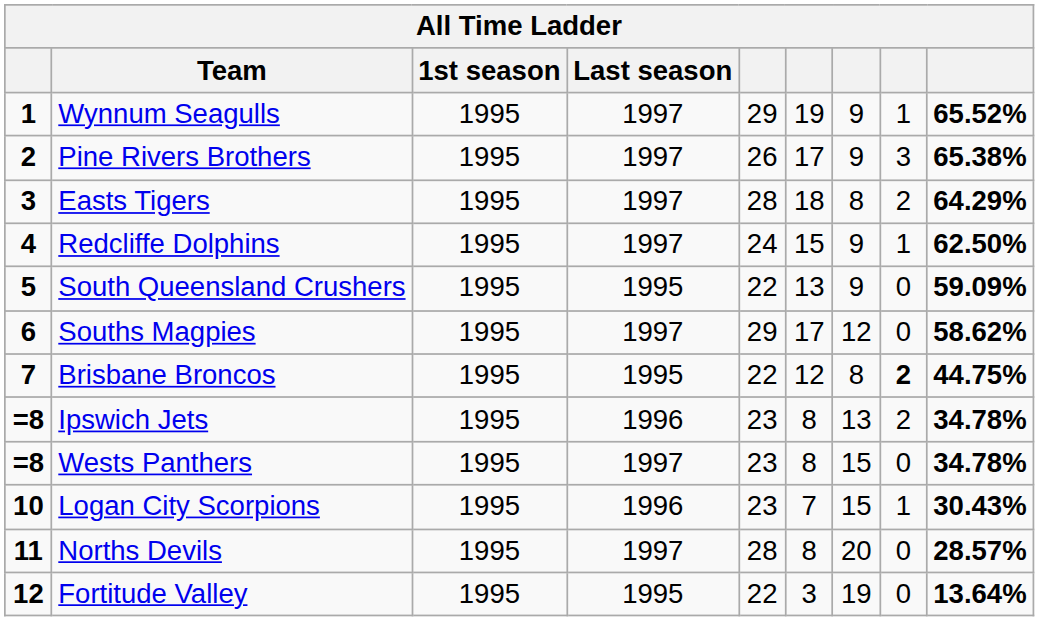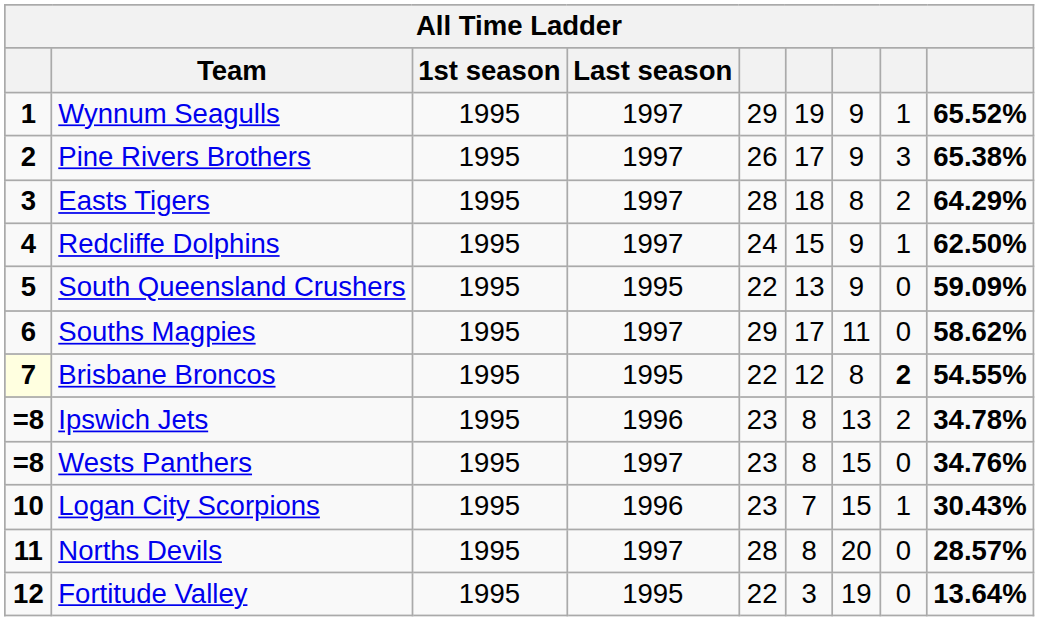 <table class="wikitable sortable" style="text-align:center;">
 <tr>
 <th colspan="9">All Time Ladder</th>
 </tr>
 <tr>
 <th width="20"></th>
 <th>Team</th>
 <th>1st season</th>
 <th>Last season</th>
 <th width="20"></th>
 <th width="20"></th>
 <th width="20"></th>
 <th width="20"></th>
 <th width="20"></th>
 </tr>
 <tr style="background:">
 <td><strong>1</strong></td>
 <td style="text-align:left;"> <a href='#'>Wynnum Seagulls</a></td>
 <td>1995</td>
 <td>1997</td>
 <td>29</td>
 <td>19</td>
 <td>9</td>
 <td>1</td>
 <td><strong>65.52%</strong></td>
 </tr>
 <tr style="background:">
 <td><strong>2</strong></td>
 <td style="text-align:left;"> <a href='#'>Pine Rivers Brothers</a></td>
 <td>1995</td>
 <td>1997</td>
 <td>26</td>
 <td>17</td>
 <td>9</td>
 <td>3</td>
 <td><strong>65.38%</strong></td>
 </tr>
 <tr style="background:">
 <td><strong>3</strong></td>
 <td style="text-align:left;"> <a href='#'>Easts Tigers</a></td>
 <td>1995</td>
 <td>1997</td>
 <td>28</td>
 <td>18</td>
 <td>8</td>
 <td>2</td>
 <td><strong>64.29%</strong></td>
 </tr>
 <tr style="background:">
 <td><strong>4</strong></td>
 <td style="text-align:left;"> <a href='#'>Redcliffe Dolphins</a></td>
 <td>1995</td>
 <td>1997</td>
 <td>24</td>
 <td>15</td>
 <td>9</td>
 <td>1</td>
 <td><strong>62.50%</strong></td>
 </tr>
 <tr>
 <td><strong>5</strong></td>
 <td style="text-align:left;"> <a href='#'>South Queensland Crushers</a></td>
 <td>1995</td>
 <td>1995</td>
 <td>22</td>
 <td>13</td>
 <td>9</td>
 <td>0</td>
 <td><strong>59.09%</strong></td>
 </tr>
 <tr style="background:">
 <td><strong>6</strong></td>
 <td style="text-align:left;"> <a href='#'>Souths Magpies</a></td>
 <td>1995</td>
 <td>1997</td>
 <td>29</td>
 <td>17</td>
-<td>12</td>
+<td>11</td>
 <td>0</td>
 <td><strong>58.62%</strong></td>
 </tr>
 <tr>
-<td><strong>7</strong></td>
+<td style="background: lightyellow;"><strong>7</strong></td>
 <td style="text-align:left;"> <a href='#'>Brisbane Broncos</a></td>
 <td>1995</td>
 <td>1995</td>
 <td>22</td>
 <td>12</td>
 <td>8</td>
 <td><strong>2</strong></td>
-<td><strong>44.75%</strong></td>
+<td><strong>54.55%</strong></td>
 </tr>
 <tr style="background:">
 <td><strong>=8</strong></td>
 <td style="text-align:left;"> <a href='#'>Ipswich Jets</a></td>
 <td>1995</td>
 <td>1996</td>
 <td>23</td>
 <td>8</td>
 <td>13</td>
 <td>2</td>
 <td><strong>34.78%</strong></td>
 </tr>
 <tr style="background:">
 <td><strong>=8</strong></td>
 <td style="text-align:left;"> <a href='#'>Wests Panthers</a></td>
 <td>1995</td>
 <td>1997</td>
 <td>23</td>
 <td>8</td>
 <td>15</td>
 <td>0</td>
-<td><strong>34.78%</strong></td>
+<td><strong>34.76%</strong></td>
 </tr>
 <tr style="background:">
 <td><strong>10</strong></td>
 <td style="text-align:left;"> <a href='#'>Logan City Scorpions</a></td>
 <td>1995</td>
 <td>1996</td>
 <td>23</td>
 <td>7</td>
 <td>15</td>
 <td>1</td>
 <td><strong>30.43%</strong></td>
 </tr>
 <tr style="background:">
 <td><strong>11</strong></td>
 <td style="text-align:left;"> <a href='#'>Norths Devils</a></td>
 <td>1995</td>
 <td>1997</td>
 <td>28</td>
 <td>8</td>
 <td>20</td>
 <td>0</td>
 <td><strong>28.57%</strong></td>
 </tr>
 <tr style="background:">
 <td><strong>12</strong></td>
 <td style="text-align:left;"> <a href='#'>Fortitude Valley</a></td>
 <td>1995</td>
 <td>1995</td>
 <td>22</td>
 <td>3</td>
 <td>19</td>
 <td>0</td>
 <td><strong>13.64%</strong></td>
 </tr>
 </table>
